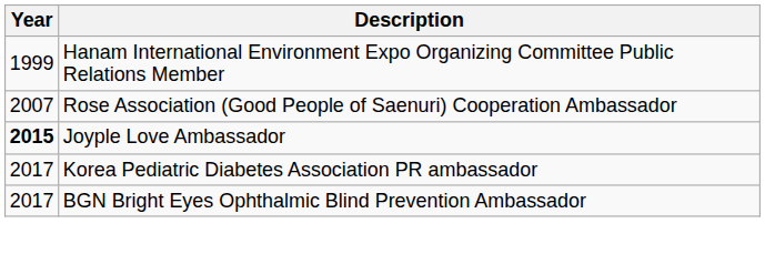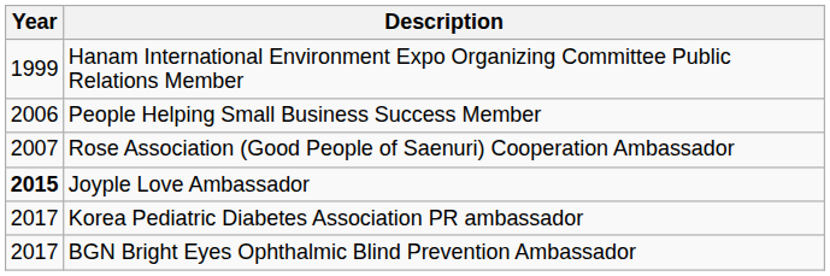 <table class="wikitable">
 <tr>
 <th>Year</th>
 <th>Description</th>
 </tr>
 <tr>
 <td>1999</td>
 <td>Hanam International Environment Expo Organizing Committee Public Relations Member</td>
+</tr>
+<tr>
+<td>2006</td>
+<td>People Helping Small Business Success Member</td>
 </tr>
 <tr>
 <td>2007</td>
 <td>Rose Association (Good People of Saenuri) Cooperation Ambassador</td>
 </tr>
 <tr>
 <td><strong>2015</strong></td>
 <td>Joyple Love Ambassador</td>
 </tr>
 <tr>
 <td>2017</td>
 <td>Korea Pediatric Diabetes Association PR ambassador</td>
 </tr>
 <tr>
 <td>2017</td>
 <td>BGN Bright Eyes Ophthalmic Blind Prevention Ambassador</td>
 </tr>
 </table>
